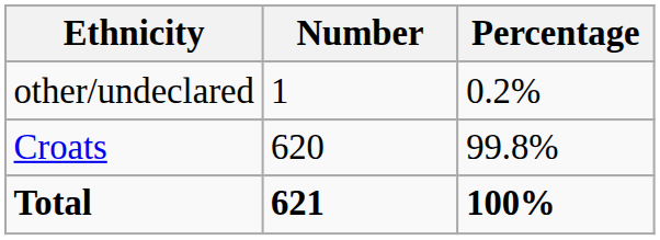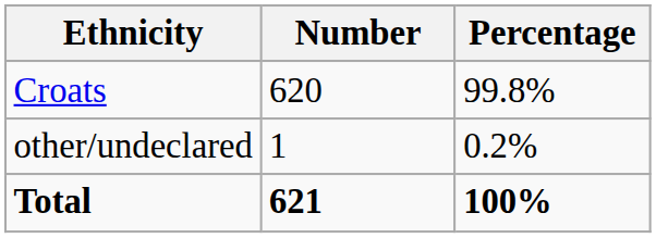 <table class="wikitable">
 <tr>
 <th width="100px">Ethnicity</th>
 <th width="80px">Number</th>
 <th width="80px">Percentage</th>
 </tr>
 <tr>
+<td><a href='#'>Croats</a></td>
+<td>620</td>
+<td>99.8%</td>
+</tr>
+<tr>
 <td>other/undeclared</td>
 <td>1</td>
 <td>0.2%</td>
-</tr>
-<tr>
-<td><a href='#'>Croats</a></td>
-<td>620</td>
-<td>99.8%</td>
 </tr>
 <tr>
 <td><strong>Total</strong></td>
 <td><strong>621</strong></td>
 <td><strong>100%</strong></td>
 </tr>
 </table>
